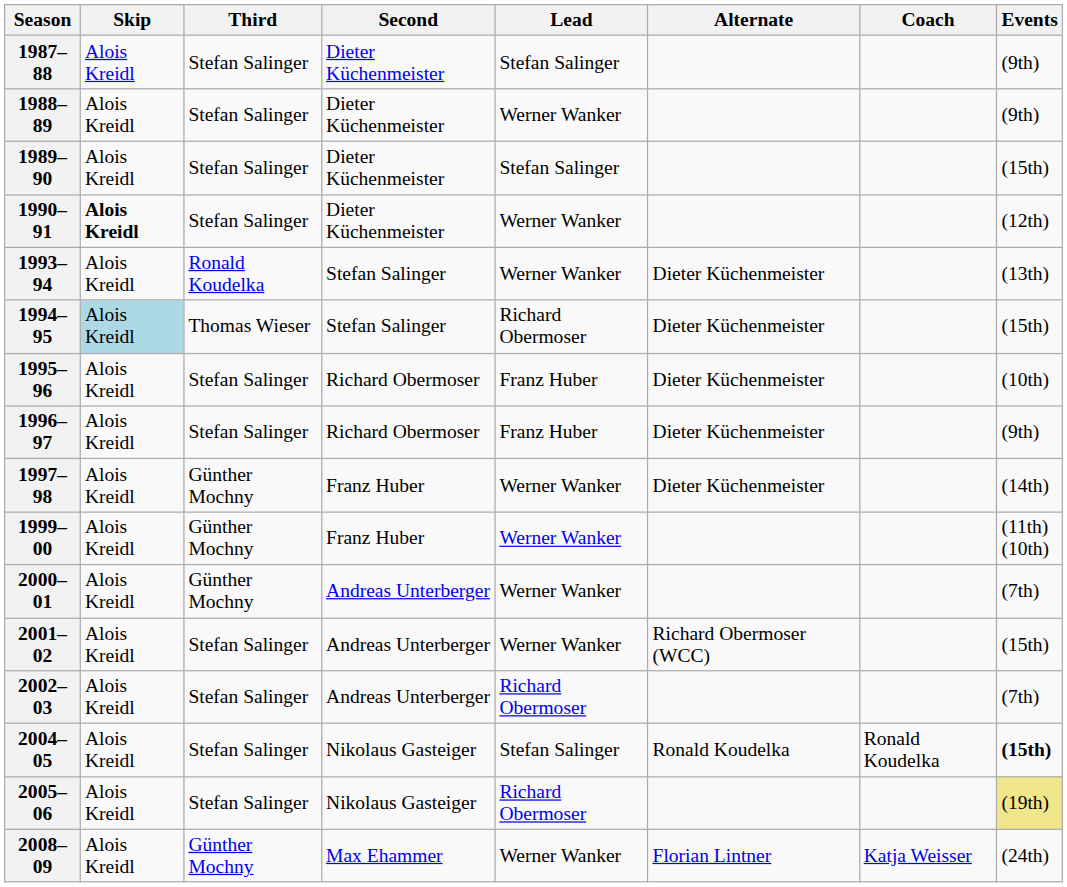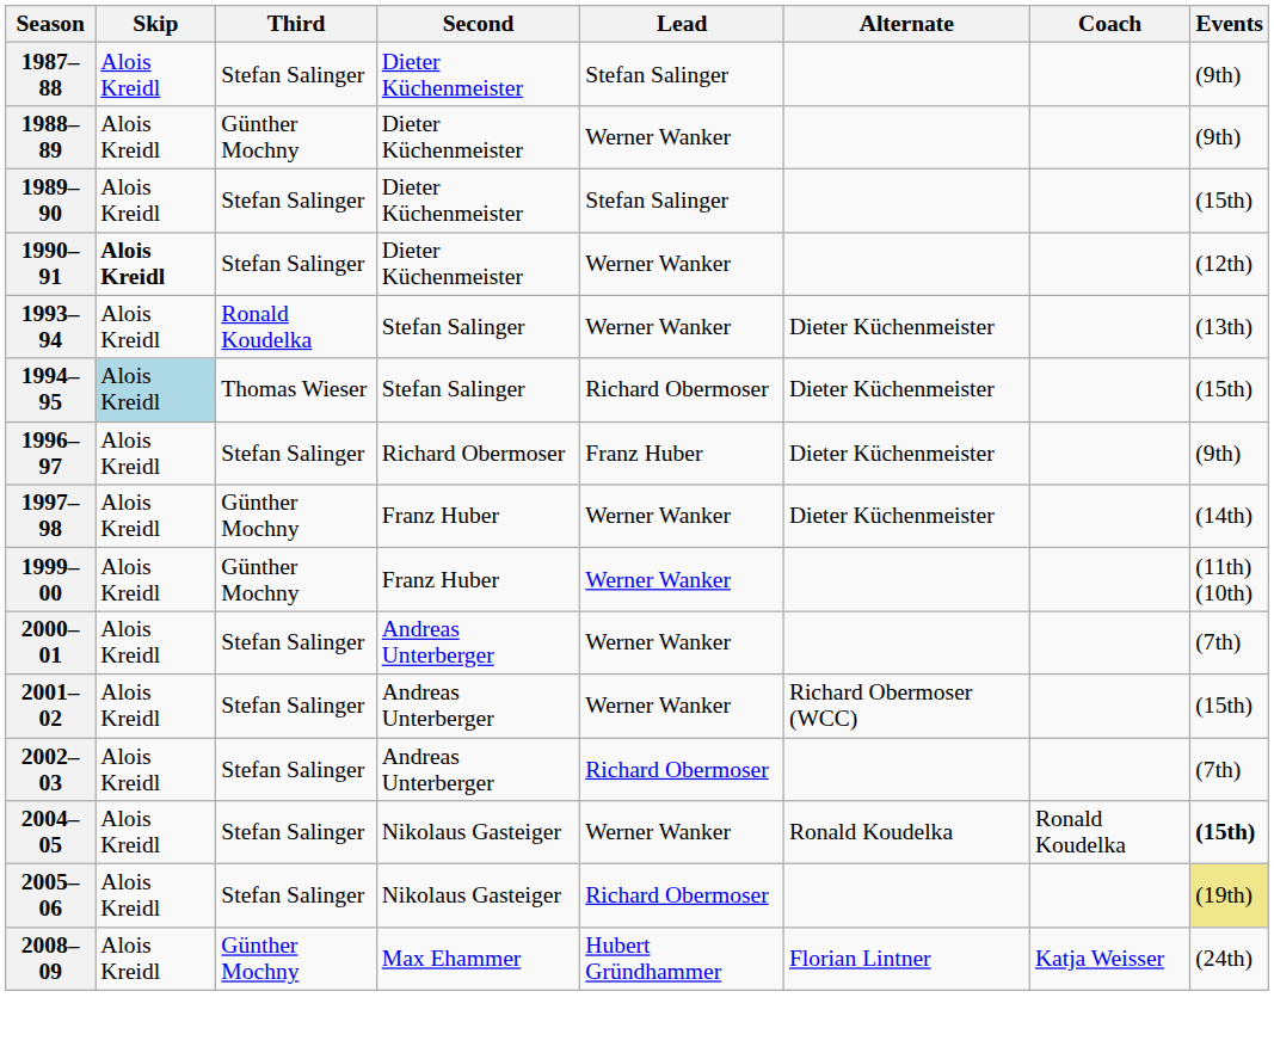 <table class="wikitable">
 <tr>
 <th scope="col">Season</th>
 <th scope="col">Skip</th>
 <th scope="col">Third</th>
 <th scope="col">Second</th>
 <th scope="col">Lead</th>
 <th scope="col">Alternate</th>
 <th scope="col">Coach</th>
 <th scope="col">Events</th>
 </tr>
 <tr>
 <th scope="row">1987–88</th>
 <td><a href='#'>Alois Kreidl</a></td>
 <td>Stefan Salinger</td>
 <td><a href='#'>Dieter Küchenmeister</a></td>
 <td>Stefan Salinger</td>
 <td></td>
 <td></td>
 <td> (9th)</td>
 </tr>
 <tr>
 <th scope="row">1988–89</th>
 <td>Alois Kreidl</td>
-<td>Stefan Salinger</td>
+<td>Günther Mochny</td>
 <td>Dieter Küchenmeister</td>
 <td>Werner Wanker</td>
 <td></td>
 <td></td>
 <td> (9th)</td>
 </tr>
 <tr>
 <th scope="row">1989–90</th>
 <td>Alois Kreidl</td>
 <td>Stefan Salinger</td>
 <td>Dieter Küchenmeister</td>
 <td>Stefan Salinger</td>
 <td></td>
 <td></td>
 <td> (15th)</td>
 </tr>
 <tr>
 <th scope="row">1990–91</th>
 <td><strong>Alois Kreidl</strong></td>
 <td>Stefan Salinger</td>
 <td>Dieter Küchenmeister</td>
 <td>Werner Wanker</td>
 <td></td>
 <td></td>
 <td> (12th)</td>
 </tr>
 <tr>
 <th scope="row">1993–94</th>
 <td>Alois Kreidl</td>
 <td><a href='#'>Ronald Koudelka</a></td>
 <td>Stefan Salinger</td>
 <td>Werner Wanker</td>
 <td>Dieter Küchenmeister</td>
 <td></td>
 <td> (13th)</td>
 </tr>
 <tr>
 <th scope="row">1994–95</th>
 <td style="background: lightblue;">Alois Kreidl</td>
 <td>Thomas Wieser</td>
 <td>Stefan Salinger</td>
 <td>Richard Obermoser</td>
 <td>Dieter Küchenmeister</td>
 <td></td>
 <td> (15th)</td>
 </tr>
 <tr>
-<th scope="row">1995–96</th>
-<td>Alois Kreidl</td>
-<td>Stefan Salinger</td>
-<td>Richard Obermoser</td>
-<td>Franz Huber</td>
-<td>Dieter Küchenmeister</td>
-<td></td>
-<td> (10th)</td>
-</tr>
-<tr>
 <th scope="row">1996–97</th>
 <td>Alois Kreidl</td>
 <td>Stefan Salinger</td>
 <td>Richard Obermoser</td>
 <td>Franz Huber</td>
 <td>Dieter Küchenmeister</td>
 <td></td>
 <td> (9th)</td>
 </tr>
 <tr>
 <th scope="row">1997–98</th>
 <td>Alois Kreidl</td>
 <td>Günther Mochny</td>
 <td>Franz Huber</td>
 <td>Werner Wanker</td>
 <td>Dieter Küchenmeister</td>
 <td></td>
 <td> (14th)</td>
 </tr>
 <tr>
 <th scope="row">1999–00</th>
 <td>Alois Kreidl</td>
 <td>Günther Mochny</td>
 <td>Franz Huber</td>
 <td><a href='#'>Werner Wanker</a></td>
 <td></td>
 <td></td>
 <td> (11th)<br> (10th)</td>
 </tr>
 <tr>
 <th scope="row">2000–01</th>
 <td>Alois Kreidl</td>
-<td>Günther Mochny</td>
+<td>Stefan Salinger</td>
 <td><a href='#'>Andreas Unterberger</a></td>
 <td>Werner Wanker</td>
 <td></td>
 <td></td>
 <td> (7th)</td>
 </tr>
 <tr>
 <th scope="row">2001–02</th>
 <td>Alois Kreidl</td>
 <td>Stefan Salinger</td>
 <td>Andreas Unterberger</td>
 <td>Werner Wanker</td>
 <td>Richard Obermoser (WCC)</td>
 <td></td>
 <td> (15th)</td>
 </tr>
 <tr>
 <th scope="row">2002–03</th>
 <td>Alois Kreidl</td>
 <td>Stefan Salinger</td>
 <td>Andreas Unterberger</td>
 <td><a href='#'>Richard Obermoser</a></td>
 <td></td>
 <td></td>
 <td> (7th)</td>
 </tr>
 <tr>
 <th scope="row">2004–05</th>
 <td>Alois Kreidl</td>
 <td>Stefan Salinger</td>
 <td>Nikolaus Gasteiger</td>
-<td>Stefan Salinger</td>
+<td>Werner Wanker</td>
 <td>Ronald Koudelka</td>
 <td>Ronald Koudelka</td>
 <td><strong> (15th)</strong></td>
 </tr>
 <tr>
 <th scope="row">2005–06</th>
 <td>Alois Kreidl</td>
 <td>Stefan Salinger</td>
 <td>Nikolaus Gasteiger</td>
 <td><a href='#'>Richard Obermoser</a></td>
 <td></td>
 <td></td>
 <td style="background: khaki;"> (19th)</td>
 </tr>
 <tr>
 <th scope="row">2008–09</th>
 <td>Alois Kreidl</td>
 <td><a href='#'>Günther Mochny</a></td>
 <td><a href='#'>Max Ehammer</a></td>
-<td>Werner Wanker</td>
+<td><a href='#'>Hubert Gründhammer</a></td>
 <td><a href='#'>Florian Lintner</a></td>
 <td><a href='#'>Katja Weisser</a></td>
 <td> (24th)</td>
 </tr>
 </table>
